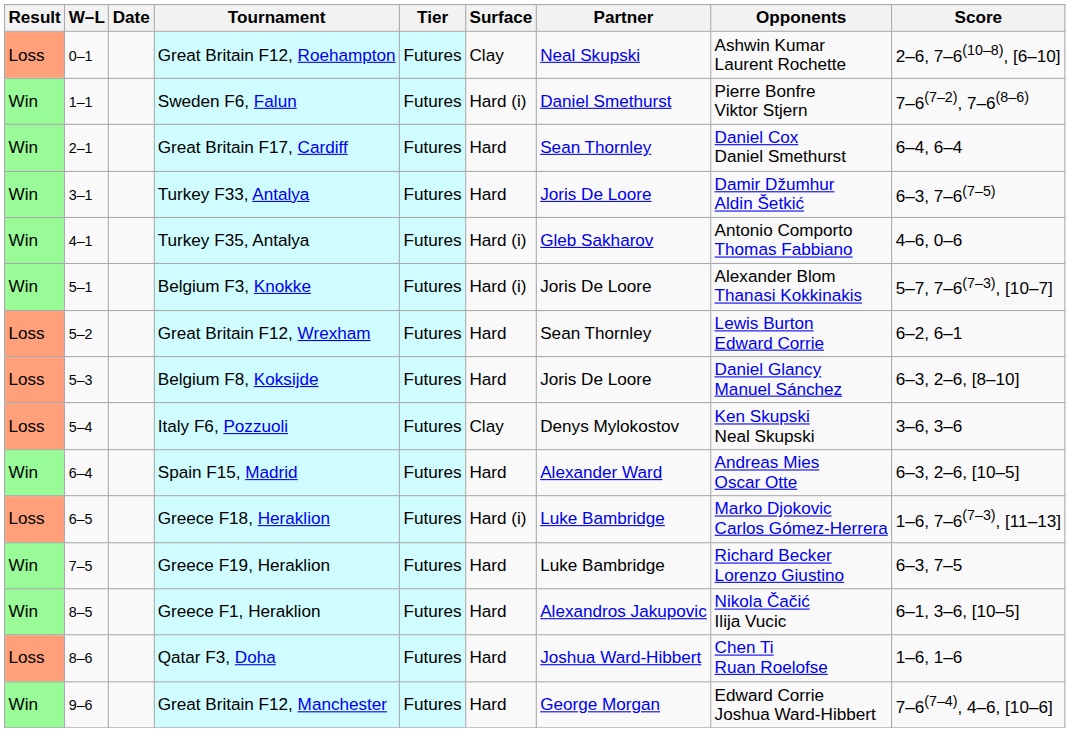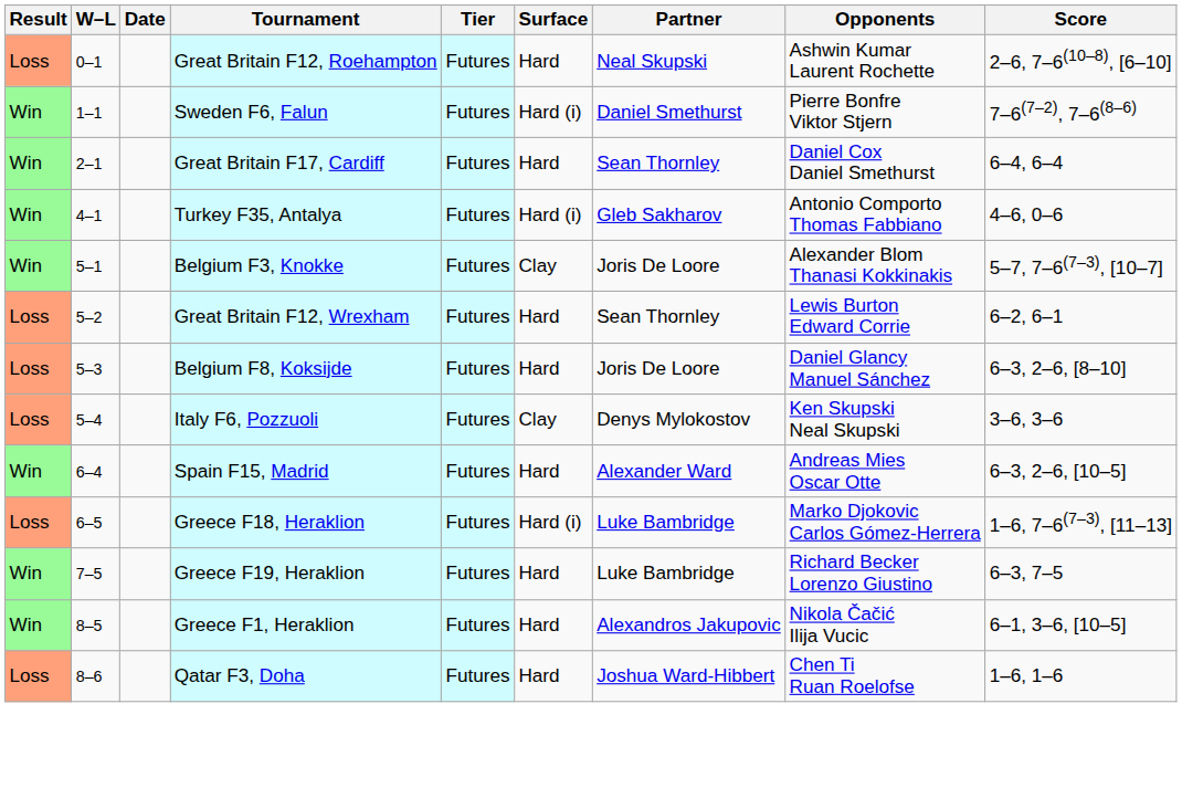 <table class="sortable wikitable">
 <tr>
 <th>Result</th>
 <th class="unsortable">W–L</th>
 <th>Date</th>
 <th>Tournament</th>
 <th>Tier</th>
 <th>Surface</th>
 <th>Partner</th>
 <th>Opponents</th>
 <th class="unsortable">Score</th>
 </tr>
 <tr>
 <td style="background:#ffa07a;">Loss</td>
 <td><small>0–1</small></td>
 <td></td>
 <td style="background:#cffcff;">Great Britain F12, <a href='#'>Roehampton</a></td>
 <td style="background:#cffcff;">Futures</td>
-<td>Clay</td>
+<td>Hard</td>
 <td> <a href='#'>Neal Skupski</a></td>
 <td> Ashwin Kumar<br> Laurent Rochette</td>
 <td>2–6, 7–6<sup>(10–8)</sup>, [6–10]</td>
 </tr>
 <tr>
 <td style="background:#98fb98;">Win</td>
 <td><small>1–1</small></td>
 <td></td>
 <td style="background:#cffcff;">Sweden F6, <a href='#'>Falun</a></td>
 <td style="background:#cffcff;">Futures</td>
 <td>Hard (i)</td>
 <td> <a href='#'>Daniel Smethurst</a></td>
 <td> Pierre Bonfre<br> Viktor Stjern</td>
 <td>7–6<sup>(7–2)</sup>, 7–6<sup>(8–6)</sup></td>
 </tr>
 <tr>
 <td style="background:#98fb98;">Win</td>
 <td><small>2–1</small></td>
 <td></td>
 <td style="background:#cffcff;">Great Britain F17, <a href='#'>Cardiff</a></td>
 <td style="background:#cffcff;">Futures</td>
 <td>Hard</td>
 <td> <a href='#'>Sean Thornley</a></td>
 <td> <a href='#'>Daniel Cox</a><br> Daniel Smethurst</td>
 <td>6–4, 6–4</td>
 </tr>
 <tr>
 <td style="background:#98fb98;">Win</td>
-<td><small>3–1</small></td>
-<td></td>
-<td style="background:#cffcff;">Turkey F33, <a href='#'>Antalya</a></td>
-<td style="background:#cffcff;">Futures</td>
-<td>Hard</td>
-<td> <a href='#'>Joris De Loore</a></td>
-<td> <a href='#'>Damir Džumhur</a><br> <a href='#'>Aldin Šetkić</a></td>
-<td>6–3, 7–6<sup>(7–5)</sup></td>
-</tr>
-<tr>
-<td style="background:#98fb98;">Win</td>
 <td><small>4–1</small></td>
 <td></td>
 <td style="background:#cffcff;">Turkey F35, Antalya</td>
 <td style="background:#cffcff;">Futures</td>
 <td>Hard (i)</td>
 <td> <a href='#'>Gleb Sakharov</a></td>
 <td> Antonio Comporto<br> <a href='#'>Thomas Fabbiano</a></td>
 <td>4–6, 0–6</td>
 </tr>
 <tr>
 <td style="background:#98fb98;">Win</td>
 <td><small>5–1</small></td>
 <td></td>
 <td style="background:#cffcff;">Belgium F3, <a href='#'>Knokke</a></td>
 <td style="background:#cffcff;">Futures</td>
-<td>Hard (i)</td>
+<td>Clay</td>
 <td> Joris De Loore</td>
 <td> Alexander Blom<br> <a href='#'>Thanasi Kokkinakis</a></td>
 <td>5–7, 7–6<sup>(7–3)</sup>, [10–7]</td>
 </tr>
 <tr>
 <td style="background:#ffa07a;">Loss</td>
 <td><small>5–2</small></td>
 <td></td>
 <td style="background:#cffcff;">Great Britain F12, <a href='#'>Wrexham</a></td>
 <td style="background:#cffcff;">Futures</td>
 <td>Hard</td>
 <td> Sean Thornley</td>
 <td> <a href='#'>Lewis Burton</a><br> <a href='#'>Edward Corrie</a></td>
 <td>6–2, 6–1</td>
 </tr>
 <tr>
 <td style="background:#ffa07a;">Loss</td>
 <td><small>5–3</small></td>
 <td></td>
 <td style="background:#cffcff;">Belgium F8, <a href='#'>Koksijde</a></td>
 <td style="background:#cffcff;">Futures</td>
 <td>Hard</td>
 <td> Joris De Loore</td>
 <td> <a href='#'>Daniel Glancy</a><br> <a href='#'>Manuel Sánchez</a></td>
 <td>6–3, 2–6, [8–10]</td>
 </tr>
 <tr>
 <td style="background:#ffa07a;">Loss</td>
 <td><small>5–4</small></td>
 <td></td>
 <td style="background:#cffcff;">Italy F6, <a href='#'>Pozzuoli</a></td>
 <td style="background:#cffcff;">Futures</td>
 <td>Clay</td>
 <td> Denys Mylokostov</td>
 <td> <a href='#'>Ken Skupski</a><br> Neal Skupski</td>
 <td>3–6, 3–6</td>
 </tr>
 <tr>
 <td style="background:#98fb98;">Win</td>
 <td><small>6–4</small></td>
 <td></td>
 <td style="background:#cffcff;">Spain F15, <a href='#'>Madrid</a></td>
 <td style="background:#cffcff;">Futures</td>
 <td>Hard</td>
 <td> <a href='#'>Alexander Ward</a></td>
 <td> <a href='#'>Andreas Mies</a><br> <a href='#'>Oscar Otte</a></td>
 <td>6–3, 2–6, [10–5]</td>
 </tr>
 <tr>
 <td style="background:#ffa07a;">Loss</td>
 <td><small>6–5</small></td>
 <td></td>
 <td style="background:#cffcff;">Greece F18, <a href='#'>Heraklion</a></td>
 <td style="background:#cffcff;">Futures</td>
 <td>Hard (i)</td>
 <td> <a href='#'>Luke Bambridge</a></td>
 <td> <a href='#'>Marko Djokovic</a><br> <a href='#'>Carlos Gómez-Herrera</a></td>
 <td>1–6, 7–6<sup>(7–3)</sup>, [11–13]</td>
 </tr>
 <tr>
 <td style="background:#98fb98;">Win</td>
 <td><small>7–5</small></td>
 <td></td>
 <td style="background:#cffcff;">Greece F19, Heraklion</td>
 <td style="background:#cffcff;">Futures</td>
 <td>Hard</td>
 <td> Luke Bambridge</td>
 <td> <a href='#'>Richard Becker</a><br> <a href='#'>Lorenzo Giustino</a></td>
 <td>6–3, 7–5</td>
 </tr>
 <tr>
 <td style="background:#98fb98;">Win</td>
 <td><small>8–5</small></td>
 <td></td>
 <td style="background:#cffcff;">Greece F1, Heraklion</td>
 <td style="background:#cffcff;">Futures</td>
 <td>Hard</td>
 <td> <a href='#'>Alexandros Jakupovic</a></td>
 <td> <a href='#'>Nikola Čačić</a><br> Ilija Vucic</td>
 <td>6–1, 3–6, [10–5]</td>
 </tr>
 <tr>
 <td style="background:#ffa07a;">Loss</td>
 <td><small>8–6</small></td>
 <td></td>
 <td style="background:#cffcff;">Qatar F3, <a href='#'>Doha</a></td>
 <td style="background:#cffcff;">Futures</td>
 <td>Hard</td>
 <td> <a href='#'>Joshua Ward-Hibbert</a></td>
 <td> <a href='#'>Chen Ti</a><br> <a href='#'>Ruan Roelofse</a></td>
 <td>1–6, 1–6</td>
 </tr>
-<tr>
-<td style="background:#98fb98;">Win</td>
-<td><small>9–6</small></td>
-<td></td>
-<td style="background:#cffcff;">Great Britain F12, <a href='#'>Manchester</a></td>
-<td style="background:#cffcff;">Futures</td>
-<td>Hard</td>
-<td> <a href='#'>George Morgan</a></td>
-<td> Edward Corrie<br> Joshua Ward-Hibbert</td>
-<td>7–6<sup>(7–4)</sup>, 4–6, [10–6]</td>
-</tr>
 </table>
